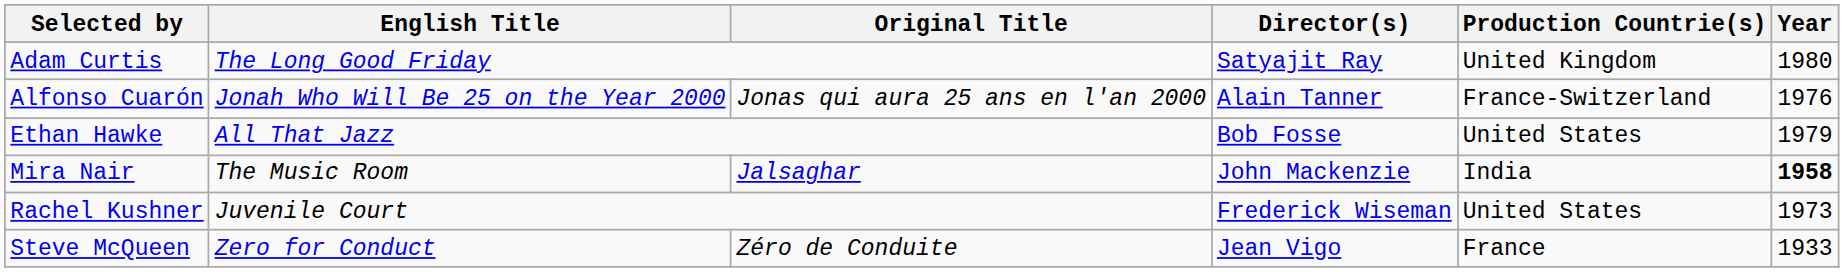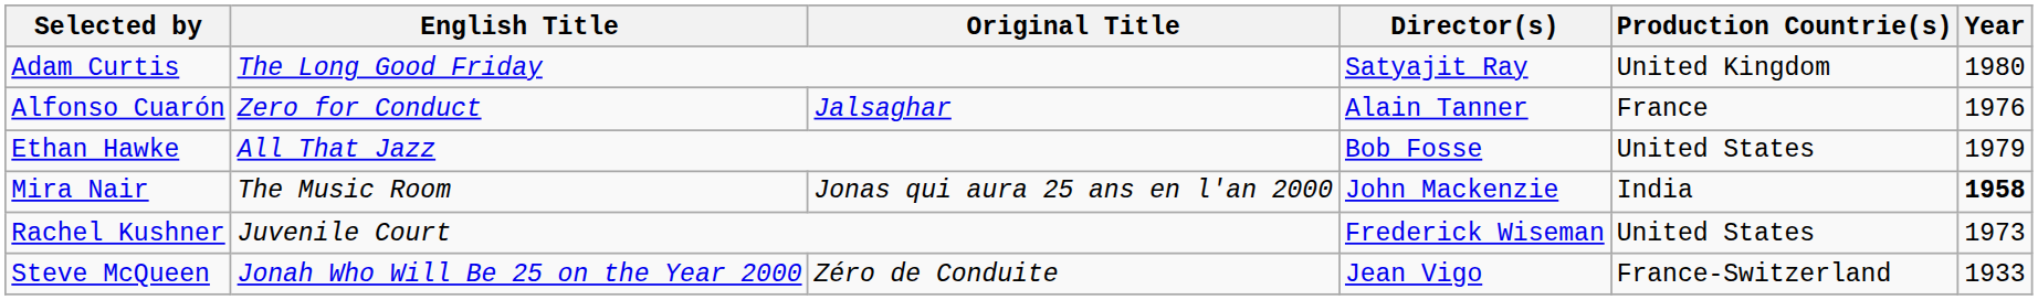 <table class="wikitable">
 <tr>
 <th>Selected by</th>
 <th>English Title</th>
 <th>Original Title</th>
 <th>Director(s)</th>
 <th>Production Countrie(s)</th>
 <th>Year</th>
 </tr>
 <tr>
 <td><a href='#'>Adam Curtis</a></td>
 <td colspan="2"><em><a href='#'>The Long Good Friday</a></em></td>
 <td><a href='#'>Satyajit Ray</a></td>
 <td>United Kingdom</td>
 <td>1980</td>
 </tr>
 <tr>
 <td><a href='#'>Alfonso Cuarón</a></td>
-<td><a href='#'><em>Jonah Who Will Be 25 on the Year 2000</em></a></td>
-<td><em>Jonas qui aura 25 ans en l'an 2000</em></td>
+<td><em><a href='#'>Zero for Conduct</a></em></td>
+<td><em><a href='#'>Jalsaghar</a></em></td>
 <td><a href='#'>Alain Tanner</a></td>
-<td>France-Switzerland</td>
+<td>France</td>
 <td>1976</td>
 </tr>
 <tr>
 <td><a href='#'>Ethan Hawke</a></td>
 <td colspan="2"><a href='#'><em>All That Jazz</em></a></td>
 <td><a href='#'>Bob Fosse</a></td>
 <td>United States</td>
 <td>1979</td>
 </tr>
 <tr>
 <td><a href='#'>Mira Nair</a></td>
 <td><em>The Music Room</em></td>
-<td><em><a href='#'>Jalsaghar</a></em></td>
+<td><em>Jonas qui aura 25 ans en l'an 2000</em></td>
 <td><a href='#'>John Mackenzie</a></td>
 <td>India</td>
 <td><strong>1958</strong></td>
 </tr>
 <tr>
 <td><a href='#'>Rachel Kushner</a></td>
 <td colspan="2"><em>Juvenile Court</em></td>
 <td><a href='#'>Frederick Wiseman</a></td>
 <td>United States</td>
 <td>1973</td>
 </tr>
 <tr>
 <td><a href='#'>Steve McQueen</a></td>
-<td><em><a href='#'>Zero for Conduct</a></em></td>
+<td><a href='#'><em>Jonah Who Will Be 25 on the Year 2000</em></a></td>
 <td><em>Zéro de Conduite</em></td>
 <td><a href='#'>Jean Vigo</a></td>
-<td>France</td>
+<td>France-Switzerland</td>
 <td>1933</td>
 </tr>
 </table>
